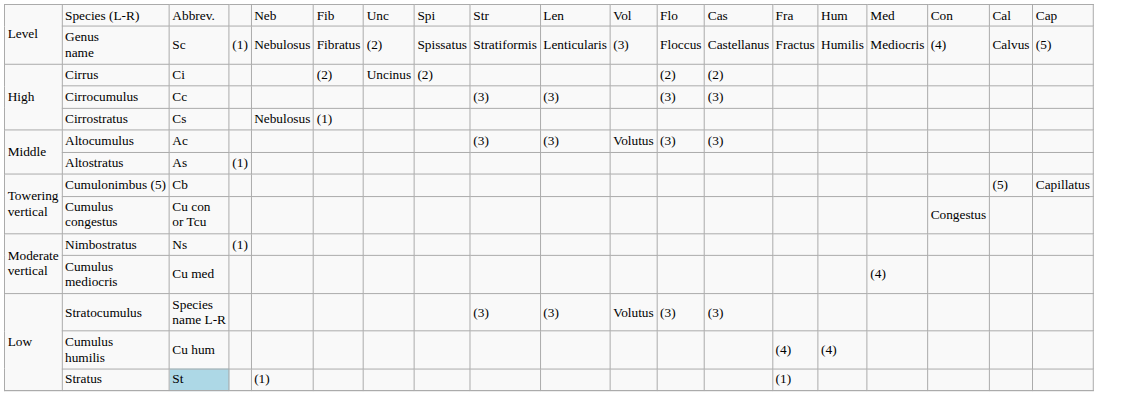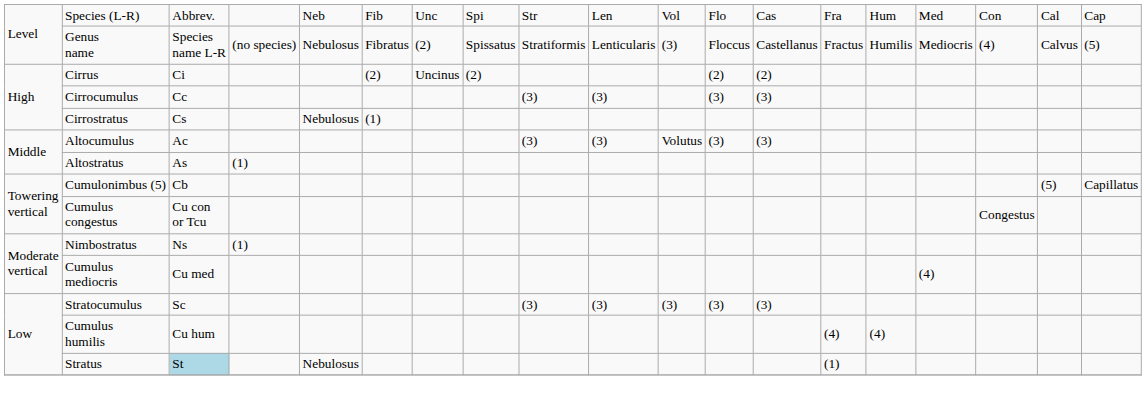 <table class="wikitable" style="font-size: 85%;">
 <tr>
 <td rowspan=2>Level</td>
 <td>Species (L-R)</td>
 <td>Abbrev.</td>
 <td></td>
 <td>Neb</td>
 <td>Fib</td>
 <td>Unc</td>
 <td>Spi</td>
 <td>Str</td>
 <td>Len</td>
 <td>Vol</td>
 <td>Flo</td>
 <td>Cas</td>
 <td>Fra</td>
 <td>Hum</td>
 <td>Med</td>
 <td>Con</td>
 <td>Cal</td>
 <td>Cap</td>
 </tr>
 <tr>
 <td>Genus <br> name</td>
-<td>Sc</td>
-<td>(1)</td>
+<td>Species <br> name L-R</td>
+<td>(no species)</td>
 <td>Nebulosus</td>
 <td>Fibratus</td>
 <td>(2)</td>
 <td>Spissatus</td>
 <td>Stratiformis</td>
 <td>Lenticularis</td>
 <td>(3)</td>
 <td>Floccus</td>
 <td>Castellanus</td>
 <td>Fractus</td>
 <td>Humilis</td>
 <td>Mediocris</td>
 <td>(4)</td>
 <td>Calvus</td>
 <td>(5)</td>
 </tr>
 <tr>
 <td rowspan="3">High</td>
 <td>Cirrus</td>
 <td>Ci</td>
 <td></td>
 <td></td>
 <td>(2)</td>
 <td>Uncinus</td>
 <td>(2)</td>
 <td></td>
 <td></td>
 <td></td>
 <td>(2)</td>
 <td>(2)</td>
 <td></td>
 <td></td>
 <td></td>
 <td></td>
 <td></td>
 <td></td>
 </tr>
 <tr>
 <td>Cirrocumulus</td>
 <td>Cc</td>
 <td></td>
 <td></td>
 <td></td>
 <td></td>
 <td></td>
 <td>(3)</td>
 <td>(3)</td>
 <td></td>
 <td>(3)</td>
 <td>(3)</td>
 <td></td>
 <td></td>
 <td></td>
 <td></td>
 <td></td>
 <td></td>
 </tr>
 <tr>
 <td>Cirrostratus</td>
 <td>Cs</td>
 <td></td>
 <td>Nebulosus</td>
 <td>(1)</td>
 <td></td>
 <td></td>
 <td></td>
 <td></td>
 <td></td>
 <td></td>
 <td></td>
 <td></td>
 <td></td>
 <td></td>
 <td></td>
 <td></td>
 <td></td>
 </tr>
 <tr>
 <td rowspan="2">Middle</td>
 <td>Altocumulus</td>
 <td>Ac</td>
 <td></td>
 <td></td>
 <td></td>
 <td></td>
 <td></td>
 <td>(3)</td>
 <td>(3)</td>
 <td>Volutus</td>
 <td>(3)</td>
 <td>(3)</td>
 <td></td>
 <td></td>
 <td></td>
 <td></td>
 <td></td>
 <td></td>
 </tr>
 <tr>
 <td>Altostratus</td>
 <td>As</td>
 <td>(1)</td>
 <td></td>
 <td></td>
 <td></td>
 <td></td>
 <td></td>
 <td></td>
 <td></td>
 <td></td>
 <td></td>
 <td></td>
 <td></td>
 <td></td>
 <td></td>
 <td></td>
 <td></td>
 </tr>
 <tr>
 <td rowspan="2">Towering<br>vertical</td>
 <td>Cumulonimbus (5)</td>
 <td>Cb</td>
 <td></td>
 <td></td>
 <td></td>
 <td></td>
 <td></td>
 <td></td>
 <td></td>
 <td></td>
 <td></td>
 <td></td>
 <td></td>
 <td></td>
 <td></td>
 <td></td>
 <td>(5)</td>
 <td>Capillatus</td>
 </tr>
 <tr>
 <td>Cumulus<br>congestus</td>
 <td>Cu con<br>or Tcu</td>
 <td></td>
 <td></td>
 <td></td>
 <td></td>
 <td></td>
 <td></td>
 <td></td>
 <td></td>
 <td></td>
 <td></td>
 <td></td>
 <td></td>
 <td></td>
 <td>Congestus</td>
 <td></td>
 <td></td>
 </tr>
 <tr>
 <td rowspan="2">Moderate<br>vertical</td>
 <td>Nimbostratus</td>
 <td>Ns</td>
 <td>(1)</td>
 <td></td>
 <td></td>
 <td></td>
 <td></td>
 <td></td>
 <td></td>
 <td></td>
 <td></td>
 <td></td>
 <td></td>
 <td></td>
 <td></td>
 <td></td>
 <td></td>
 <td></td>
 </tr>
 <tr>
 <td>Cumulus<br>mediocris</td>
 <td>Cu med</td>
 <td></td>
 <td></td>
 <td></td>
 <td></td>
 <td></td>
 <td></td>
 <td></td>
 <td></td>
 <td></td>
 <td></td>
 <td></td>
 <td></td>
 <td>(4)</td>
 <td></td>
 <td></td>
 <td></td>
 </tr>
 <tr>
 <td rowspan="3">Low</td>
 <td>Stratocumulus</td>
-<td>Species <br> name L-R</td>
+<td>Sc</td>
 <td></td>
 <td></td>
 <td></td>
 <td></td>
 <td></td>
 <td>(3)</td>
 <td>(3)</td>
-<td>Volutus</td>
+<td>(3)</td>
 <td>(3)</td>
 <td>(3)</td>
 <td></td>
 <td></td>
 <td></td>
 <td></td>
 <td></td>
 <td></td>
 </tr>
 <tr>
 <td>Cumulus<br>humilis</td>
 <td>Cu hum</td>
 <td></td>
 <td></td>
 <td></td>
 <td></td>
 <td></td>
 <td></td>
 <td></td>
 <td></td>
 <td></td>
 <td></td>
 <td>(4)</td>
 <td>(4)</td>
 <td></td>
 <td></td>
 <td></td>
 <td></td>
 </tr>
 <tr>
 <td>Stratus</td>
 <td style="background: lightblue;">St</td>
 <td></td>
-<td>(1)</td>
+<td>Nebulosus</td>
 <td></td>
 <td></td>
 <td></td>
 <td></td>
 <td></td>
 <td></td>
 <td></td>
 <td></td>
 <td>(1)</td>
 <td></td>
 <td></td>
 <td></td>
 <td></td>
 <td></td>
 </tr>
 <tr>
 </tr>
 </table>
